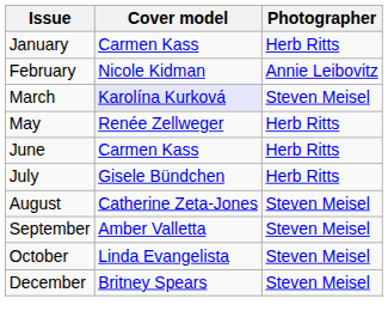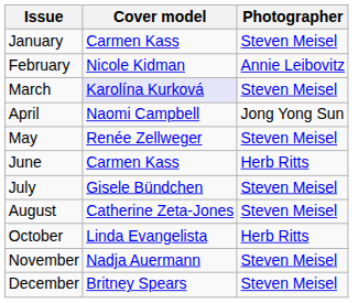 <table class="sortable wikitable">
 <tr>
 <th>Issue</th>
 <th>Cover model</th>
 <th>Photographer</th>
 </tr>
 <tr>
 <td>January</td>
 <td><a href='#'>Carmen Kass</a></td>
-<td><a href='#'>Herb Ritts</a></td>
+<td><a href='#'>Steven Meisel</a></td>
 </tr>
 <tr>
 <td>February</td>
 <td><a href='#'>Nicole Kidman</a></td>
 <td><a href='#'>Annie Leibovitz</a></td>
 </tr>
 <tr>
 <td>March</td>
 <td style="background: lavender;"><a href='#'>Karolína Kurková</a></td>
 <td><a href='#'>Steven Meisel</a></td>
 </tr>
 <tr>
+<td>April</td>
+<td><a href='#'>Naomi Campbell</a></td>
+<td>Jong Yong Sun</td>
+</tr>
+<tr>
 <td>May</td>
 <td><a href='#'>Renée Zellweger</a></td>
-<td><a href='#'>Herb Ritts</a></td>
+<td><a href='#'>Steven Meisel</a></td>
 </tr>
 <tr>
 <td>June</td>
 <td><a href='#'>Carmen Kass</a></td>
 <td><a href='#'>Herb Ritts</a></td>
 </tr>
 <tr>
 <td>July</td>
 <td><a href='#'>Gisele Bündchen</a></td>
-<td><a href='#'>Herb Ritts</a></td>
+<td><a href='#'>Steven Meisel</a></td>
 </tr>
 <tr>
 <td>August</td>
 <td><a href='#'>Catherine Zeta-Jones</a></td>
 <td><a href='#'>Steven Meisel</a></td>
 </tr>
 <tr>
-<td>September</td>
-<td><a href='#'>Amber Valletta</a></td>
-<td><a href='#'>Steven Meisel</a></td>
+<td>October</td>
+<td><a href='#'>Linda Evangelista</a></td>
+<td><a href='#'>Herb Ritts</a></td>
 </tr>
 <tr>
-<td>October</td>
-<td><a href='#'>Linda Evangelista</a></td>
+<td>November</td>
+<td><a href='#'>Nadja Auermann</a></td>
 <td><a href='#'>Steven Meisel</a></td>
 </tr>
 <tr>
 <td>December</td>
 <td><a href='#'>Britney Spears</a></td>
 <td><a href='#'>Steven Meisel</a></td>
 </tr>
 </table>
